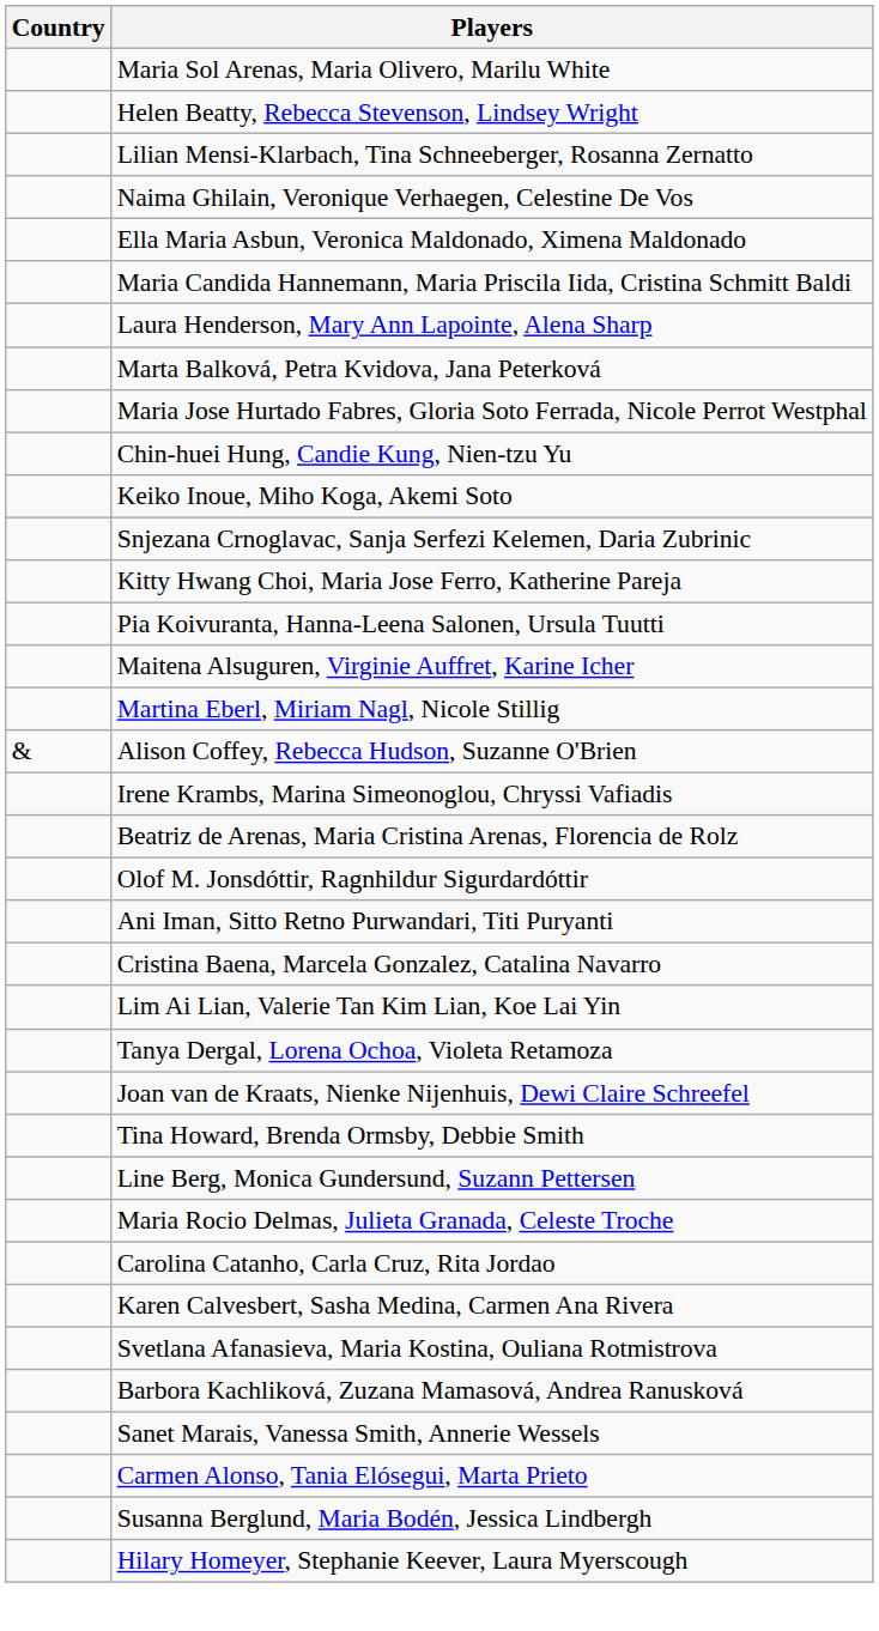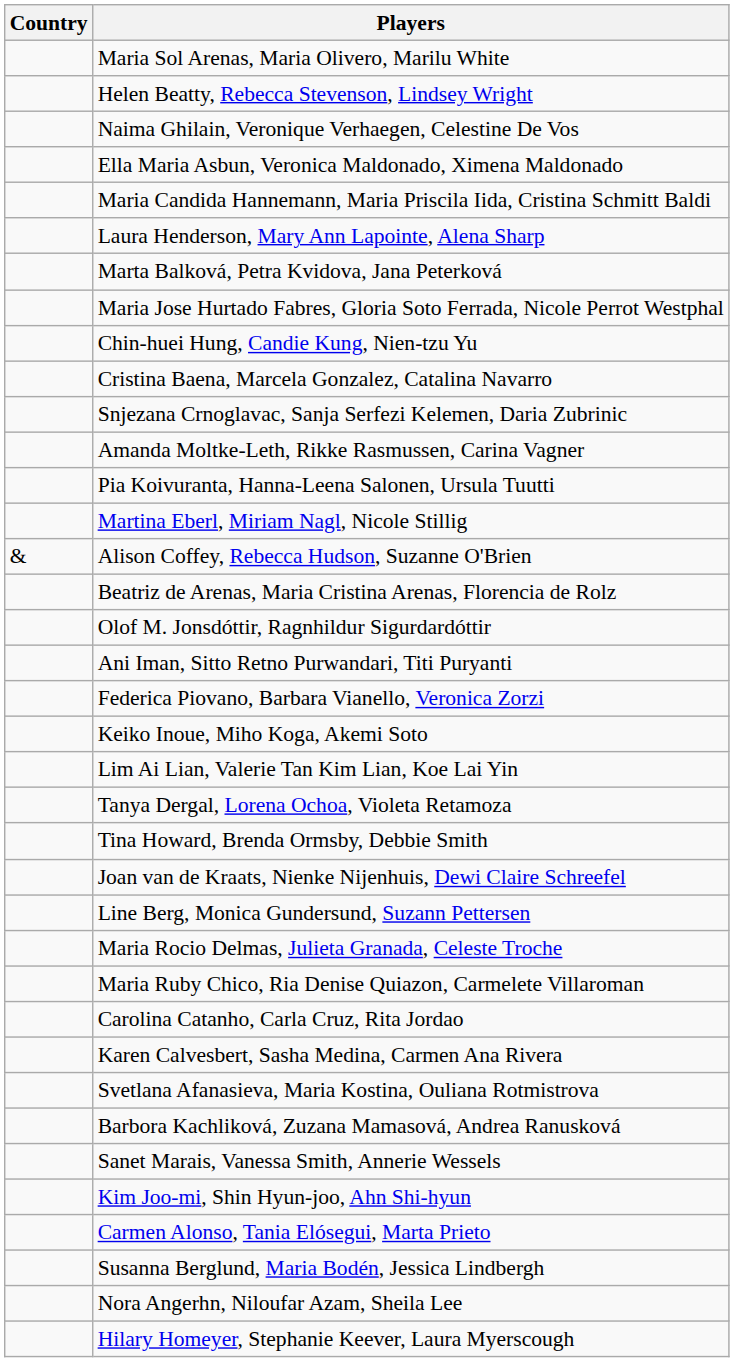 <table class="wikitable" style="font-size:95%;">
 <tr>
 <th>Country</th>
 <th>Players</th>
 </tr>
 <tr>
 <td></td>
 <td>Maria Sol Arenas, Maria Olivero, Marilu White</td>
 </tr>
 <tr>
 <td></td>
 <td>Helen Beatty, <a href='#'>Rebecca Stevenson</a>, <a href='#'>Lindsey Wright</a></td>
-</tr>
-<tr>
-<td></td>
-<td>Lilian Mensi-Klarbach, Tina Schneeberger, Rosanna Zernatto</td>
 </tr>
 <tr>
 <td></td>
 <td>Naima Ghilain, Veronique Verhaegen, Celestine De Vos</td>
 </tr>
 <tr>
 <td></td>
 <td>Ella Maria Asbun, Veronica Maldonado, Ximena Maldonado</td>
 </tr>
 <tr>
 <td></td>
 <td>Maria Candida Hannemann, Maria Priscila Iida, Cristina Schmitt Baldi</td>
 </tr>
 <tr>
 <td></td>
 <td>Laura Henderson, <a href='#'>Mary Ann Lapointe</a>, <a href='#'>Alena Sharp</a></td>
 </tr>
 <tr>
 <td></td>
 <td>Marta Balková, Petra Kvidova, Jana Peterková</td>
 </tr>
 <tr>
 <td></td>
 <td>Maria Jose Hurtado Fabres, Gloria Soto Ferrada, Nicole Perrot Westphal</td>
 </tr>
 <tr>
 <td></td>
 <td>Chin-huei Hung, <a href='#'>Candie Kung</a>, Nien-tzu Yu</td>
 </tr>
 <tr>
 <td></td>
-<td>Keiko Inoue, Miho Koga, Akemi Soto</td>
+<td>Cristina Baena, Marcela Gonzalez, Catalina Navarro</td>
 </tr>
 <tr>
 <td></td>
 <td>Snjezana Crnoglavac, Sanja Serfezi Kelemen, Daria Zubrinic</td>
 </tr>
 <tr>
 <td></td>
-<td>Kitty Hwang Choi, Maria Jose Ferro, Katherine Pareja</td>
+<td>Amanda Moltke-Leth, Rikke Rasmussen, Carina Vagner</td>
 </tr>
 <tr>
 <td></td>
 <td>Pia Koivuranta, Hanna-Leena Salonen, Ursula Tuutti</td>
-</tr>
-<tr>
-<td></td>
-<td>Maitena Alsuguren, <a href='#'>Virginie Auffret</a>, <a href='#'>Karine Icher</a></td>
 </tr>
 <tr>
 <td></td>
 <td><a href='#'>Martina Eberl</a>, <a href='#'>Miriam Nagl</a>, Nicole Stillig</td>
 </tr>
 <tr>
 <td> &<br></td>
 <td>Alison Coffey, <a href='#'>Rebecca Hudson</a>, Suzanne O'Brien</td>
-</tr>
-<tr>
-<td></td>
-<td>Irene Krambs, Marina Simeonoglou, Chryssi Vafiadis</td>
 </tr>
 <tr>
 <td></td>
 <td>Beatriz de Arenas, Maria Cristina Arenas, Florencia de Rolz</td>
 </tr>
 <tr>
 <td></td>
 <td>Olof M. Jonsdóttir, Ragnhildur Sigurdardóttir</td>
 </tr>
 <tr>
 <td></td>
 <td>Ani Iman, Sitto Retno Purwandari, Titi Puryanti</td>
 </tr>
 <tr>
 <td></td>
-<td>Cristina Baena, Marcela Gonzalez, Catalina Navarro</td>
+<td>Federica Piovano, Barbara Vianello, <a href='#'>Veronica Zorzi</a></td>
+</tr>
+<tr>
+<td></td>
+<td>Keiko Inoue, Miho Koga, Akemi Soto</td>
 </tr>
 <tr>
 <td></td>
 <td>Lim Ai Lian, Valerie Tan Kim Lian, Koe Lai Yin</td>
 </tr>
 <tr>
 <td></td>
 <td>Tanya Dergal, <a href='#'>Lorena Ochoa</a>, Violeta Retamoza</td>
 </tr>
 <tr>
 <td></td>
-<td>Joan van de Kraats, Nienke Nijenhuis, <a href='#'>Dewi Claire Schreefel</a></td>
+<td>Tina Howard, Brenda Ormsby, Debbie Smith</td>
 </tr>
 <tr>
 <td></td>
-<td>Tina Howard, Brenda Ormsby, Debbie Smith</td>
+<td>Joan van de Kraats, Nienke Nijenhuis, <a href='#'>Dewi Claire Schreefel</a></td>
 </tr>
 <tr>
 <td></td>
 <td>Line Berg, Monica Gundersund, <a href='#'>Suzann Pettersen</a></td>
 </tr>
 <tr>
 <td></td>
 <td>Maria Rocio Delmas, <a href='#'>Julieta Granada</a>, <a href='#'>Celeste Troche</a></td>
+</tr>
+<tr>
+<td></td>
+<td>Maria Ruby Chico, Ria Denise Quiazon, Carmelete Villaroman</td>
 </tr>
 <tr>
 <td></td>
 <td>Carolina Catanho, Carla Cruz, Rita Jordao</td>
 </tr>
 <tr>
 <td></td>
 <td>Karen Calvesbert, Sasha Medina, Carmen Ana Rivera</td>
 </tr>
 <tr>
 <td></td>
 <td>Svetlana Afanasieva, Maria Kostina, Ouliana Rotmistrova</td>
 </tr>
 <tr>
 <td></td>
 <td>Barbora Kachliková, Zuzana Mamasová, Andrea Ranusková</td>
 </tr>
 <tr>
 <td></td>
 <td>Sanet Marais, Vanessa Smith, Annerie Wessels</td>
 </tr>
 <tr>
 <td></td>
+<td><a href='#'>Kim Joo-mi</a>, Shin Hyun-joo, <a href='#'>Ahn Shi-hyun</a></td>
+</tr>
+<tr>
+<td></td>
 <td><a href='#'>Carmen Alonso</a>, <a href='#'>Tania Elósegui</a>, <a href='#'>Marta Prieto</a></td>
 </tr>
 <tr>
 <td></td>
 <td>Susanna Berglund, <a href='#'>Maria Bodén</a>, Jessica Lindbergh</td>
 </tr>
 <tr>
 <td></td>
+<td>Nora Angerhn, Niloufar Azam, Sheila Lee</td>
+</tr>
+<tr>
+<td></td>
 <td><a href='#'>Hilary Homeyer</a>, Stephanie Keever, Laura Myerscough</td>
 </tr>
 </table>
